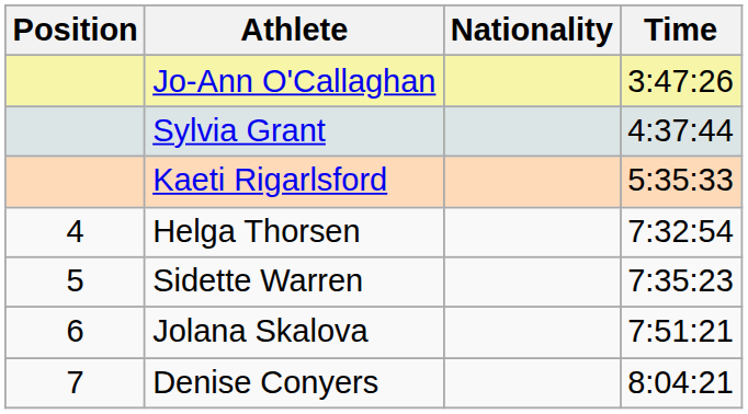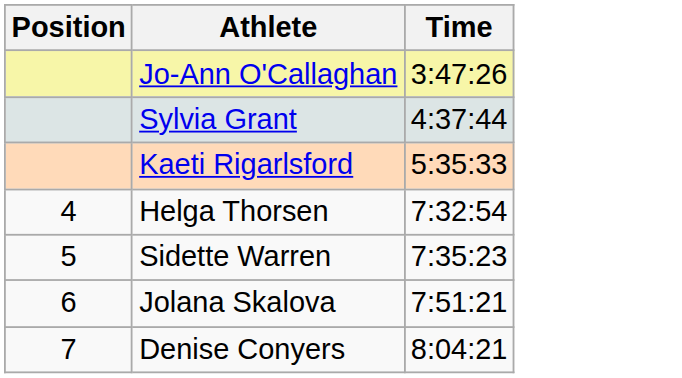 <table class="wikitable sortable">
 <tr>
 <th>Position</th>
 <th>Athlete</th>
-<th>Nationality</th>
 <th>Time</th>
 </tr>
 <tr bgcolor="#F7F6A8">
 <td align=center></td>
 <td><a href='#'>Jo-Ann O'Callaghan</a></td>
-<td></td>
 <td>3:47:26</td>
 </tr>
 <tr bgcolor="#DCE5E5">
 <td align=center></td>
 <td><a href='#'>Sylvia Grant</a></td>
-<td></td>
 <td>4:37:44</td>
 </tr>
 <tr bgcolor="#FFDAB9">
 <td align=center></td>
 <td><a href='#'>Kaeti Rigarlsford</a></td>
-<td></td>
 <td>5:35:33</td>
 </tr>
 <tr>
 <td align=center>4</td>
 <td>Helga Thorsen</td>
-<td></td>
 <td>7:32:54</td>
 </tr>
 <tr>
 <td align=center>5</td>
 <td>Sidette Warren</td>
-<td></td>
 <td>7:35:23</td>
 </tr>
 <tr>
 <td align=center>6</td>
 <td>Jolana Skalova</td>
-<td></td>
 <td>7:51:21</td>
 </tr>
 <tr>
 <td align=center>7</td>
 <td>Denise Conyers</td>
-<td></td>
 <td>8:04:21</td>
 </tr>
 </table>
